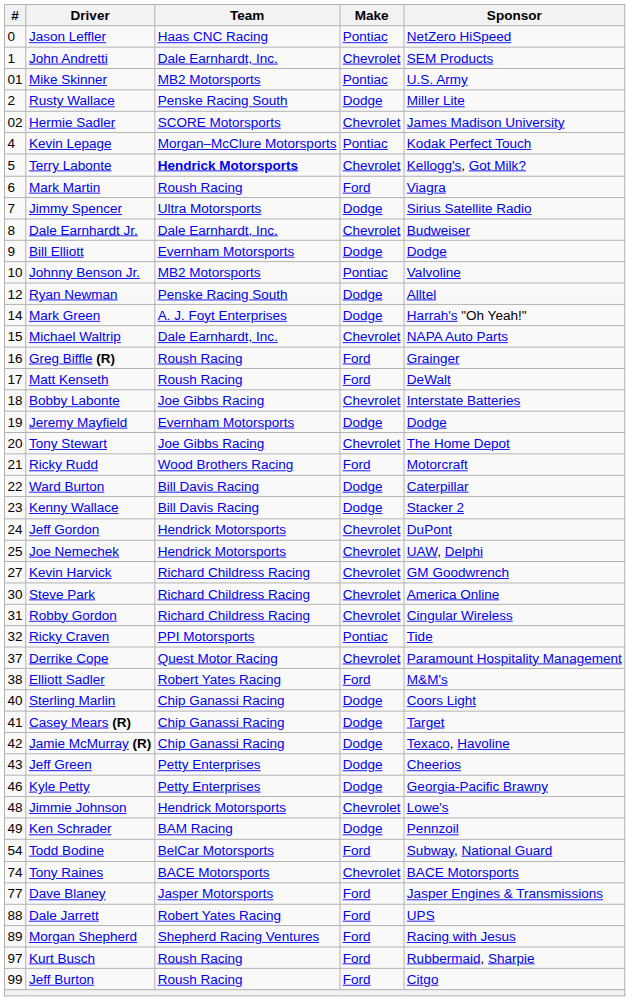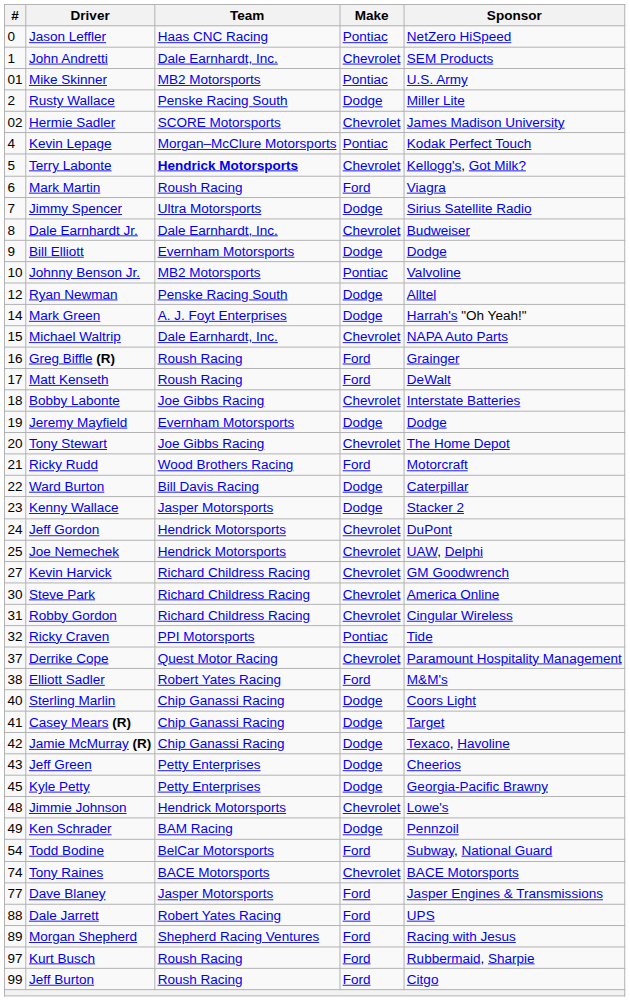 <table class="wikitable" style="font-size:95%">
 <tr>
 <th>#</th>
 <th>Driver</th>
 <th>Team</th>
 <th>Make</th>
 <th>Sponsor</th>
 </tr>
 <tr>
 <td>0</td>
 <td><a href='#'>Jason Leffler</a></td>
 <td><a href='#'>Haas CNC Racing</a></td>
 <td><a href='#'>Pontiac</a></td>
 <td><a href='#'>NetZero HiSpeed</a></td>
 </tr>
 <tr>
 <td>1</td>
 <td><a href='#'>John Andretti</a></td>
 <td><a href='#'>Dale Earnhardt, Inc.</a></td>
 <td><a href='#'>Chevrolet</a></td>
 <td><a href='#'>SEM Products</a></td>
 </tr>
 <tr>
 <td>01</td>
 <td><a href='#'>Mike Skinner</a></td>
 <td><a href='#'>MB2 Motorsports</a></td>
 <td><a href='#'>Pontiac</a></td>
 <td><a href='#'>U.S. Army</a></td>
 </tr>
 <tr>
 <td>2</td>
 <td><a href='#'>Rusty Wallace</a></td>
 <td><a href='#'>Penske Racing South</a></td>
 <td><a href='#'>Dodge</a></td>
 <td><a href='#'>Miller Lite</a></td>
 </tr>
 <tr>
 <td>02</td>
 <td><a href='#'>Hermie Sadler</a></td>
 <td><a href='#'>SCORE Motorsports</a></td>
 <td><a href='#'>Chevrolet</a></td>
 <td><a href='#'>James Madison University</a></td>
 </tr>
 <tr>
 <td>4</td>
 <td><a href='#'>Kevin Lepage</a></td>
 <td><a href='#'>Morgan–McClure Motorsports</a></td>
 <td><a href='#'>Pontiac</a></td>
 <td><a href='#'>Kodak Perfect Touch</a></td>
 </tr>
 <tr>
 <td>5</td>
 <td><a href='#'>Terry Labonte</a></td>
 <td><strong><a href='#'>Hendrick Motorsports</a></strong></td>
 <td><a href='#'>Chevrolet</a></td>
 <td><a href='#'>Kellogg's</a>, <a href='#'>Got Milk?</a></td>
 </tr>
 <tr>
 <td>6</td>
 <td><a href='#'>Mark Martin</a></td>
 <td><a href='#'>Roush Racing</a></td>
 <td><a href='#'>Ford</a></td>
 <td><a href='#'>Viagra</a></td>
 </tr>
 <tr>
 <td>7</td>
 <td><a href='#'>Jimmy Spencer</a></td>
 <td><a href='#'>Ultra Motorsports</a></td>
 <td><a href='#'>Dodge</a></td>
 <td><a href='#'>Sirius Satellite Radio</a></td>
 </tr>
 <tr>
 <td>8</td>
 <td><a href='#'>Dale Earnhardt Jr.</a></td>
 <td><a href='#'>Dale Earnhardt, Inc.</a></td>
 <td><a href='#'>Chevrolet</a></td>
 <td><a href='#'>Budweiser</a></td>
 </tr>
 <tr>
 <td>9</td>
 <td><a href='#'>Bill Elliott</a></td>
 <td><a href='#'>Evernham Motorsports</a></td>
 <td><a href='#'>Dodge</a></td>
 <td><a href='#'>Dodge</a></td>
 </tr>
 <tr>
 <td>10</td>
 <td><a href='#'>Johnny Benson Jr.</a></td>
 <td><a href='#'>MB2 Motorsports</a></td>
 <td><a href='#'>Pontiac</a></td>
 <td><a href='#'>Valvoline</a></td>
 </tr>
 <tr>
 <td>12</td>
 <td><a href='#'>Ryan Newman</a></td>
 <td><a href='#'>Penske Racing South</a></td>
 <td><a href='#'>Dodge</a></td>
 <td><a href='#'>Alltel</a></td>
 </tr>
 <tr>
 <td>14</td>
 <td><a href='#'>Mark Green</a></td>
 <td><a href='#'>A. J. Foyt Enterprises</a></td>
 <td><a href='#'>Dodge</a></td>
 <td><a href='#'>Harrah's</a> "Oh Yeah!"</td>
 </tr>
 <tr>
 <td>15</td>
 <td><a href='#'>Michael Waltrip</a></td>
 <td><a href='#'>Dale Earnhardt, Inc.</a></td>
 <td><a href='#'>Chevrolet</a></td>
 <td><a href='#'>NAPA Auto Parts</a></td>
 </tr>
 <tr>
 <td>16</td>
 <td><a href='#'>Greg Biffle</a> <strong>(R)</strong></td>
 <td><a href='#'>Roush Racing</a></td>
 <td><a href='#'>Ford</a></td>
 <td><a href='#'>Grainger</a></td>
 </tr>
 <tr>
 <td>17</td>
 <td><a href='#'>Matt Kenseth</a></td>
 <td><a href='#'>Roush Racing</a></td>
 <td><a href='#'>Ford</a></td>
 <td><a href='#'>DeWalt</a></td>
 </tr>
 <tr>
 <td>18</td>
 <td><a href='#'>Bobby Labonte</a></td>
 <td><a href='#'>Joe Gibbs Racing</a></td>
 <td><a href='#'>Chevrolet</a></td>
 <td><a href='#'>Interstate Batteries</a></td>
 </tr>
 <tr>
 <td>19</td>
 <td><a href='#'>Jeremy Mayfield</a></td>
 <td><a href='#'>Evernham Motorsports</a></td>
 <td><a href='#'>Dodge</a></td>
 <td><a href='#'>Dodge</a></td>
 </tr>
 <tr>
 <td>20</td>
 <td><a href='#'>Tony Stewart</a></td>
 <td><a href='#'>Joe Gibbs Racing</a></td>
 <td><a href='#'>Chevrolet</a></td>
 <td><a href='#'>The Home Depot</a></td>
 </tr>
 <tr>
 <td>21</td>
 <td><a href='#'>Ricky Rudd</a></td>
 <td><a href='#'>Wood Brothers Racing</a></td>
 <td><a href='#'>Ford</a></td>
 <td><a href='#'>Motorcraft</a></td>
 </tr>
 <tr>
 <td>22</td>
 <td><a href='#'>Ward Burton</a></td>
 <td><a href='#'>Bill Davis Racing</a></td>
 <td><a href='#'>Dodge</a></td>
 <td><a href='#'>Caterpillar</a></td>
 </tr>
 <tr>
 <td>23</td>
 <td><a href='#'>Kenny Wallace</a></td>
-<td><a href='#'>Bill Davis Racing</a></td>
+<td><a href='#'>Jasper Motorsports</a></td>
 <td><a href='#'>Dodge</a></td>
 <td><a href='#'>Stacker 2</a></td>
 </tr>
 <tr>
 <td>24</td>
 <td><a href='#'>Jeff Gordon</a></td>
 <td><a href='#'>Hendrick Motorsports</a></td>
 <td><a href='#'>Chevrolet</a></td>
 <td><a href='#'>DuPont</a></td>
 </tr>
 <tr>
 <td>25</td>
 <td><a href='#'>Joe Nemechek</a></td>
 <td><a href='#'>Hendrick Motorsports</a></td>
 <td><a href='#'>Chevrolet</a></td>
 <td><a href='#'>UAW</a>, <a href='#'>Delphi</a></td>
 </tr>
 <tr>
 <td>27</td>
 <td><a href='#'>Kevin Harvick</a></td>
 <td><a href='#'>Richard Childress Racing</a></td>
 <td><a href='#'>Chevrolet</a></td>
 <td><a href='#'>GM Goodwrench</a></td>
 </tr>
 <tr>
 <td>30</td>
 <td><a href='#'>Steve Park</a></td>
 <td><a href='#'>Richard Childress Racing</a></td>
 <td><a href='#'>Chevrolet</a></td>
 <td><a href='#'>America Online</a></td>
 </tr>
 <tr>
 <td>31</td>
 <td><a href='#'>Robby Gordon</a></td>
 <td><a href='#'>Richard Childress Racing</a></td>
 <td><a href='#'>Chevrolet</a></td>
 <td><a href='#'>Cingular Wireless</a></td>
 </tr>
 <tr>
 <td>32</td>
 <td><a href='#'>Ricky Craven</a></td>
 <td><a href='#'>PPI Motorsports</a></td>
 <td><a href='#'>Pontiac</a></td>
 <td><a href='#'>Tide</a></td>
 </tr>
 <tr>
 <td>37</td>
 <td><a href='#'>Derrike Cope</a></td>
 <td><a href='#'>Quest Motor Racing</a></td>
 <td><a href='#'>Chevrolet</a></td>
 <td><a href='#'>Paramount Hospitality Management</a></td>
 </tr>
 <tr>
 <td>38</td>
 <td><a href='#'>Elliott Sadler</a></td>
 <td><a href='#'>Robert Yates Racing</a></td>
 <td><a href='#'>Ford</a></td>
 <td><a href='#'>M&M's</a></td>
 </tr>
 <tr>
 <td>40</td>
 <td><a href='#'>Sterling Marlin</a></td>
 <td><a href='#'>Chip Ganassi Racing</a></td>
 <td><a href='#'>Dodge</a></td>
 <td><a href='#'>Coors Light</a></td>
 </tr>
 <tr>
 <td>41</td>
 <td><a href='#'>Casey Mears</a> <strong>(R)</strong></td>
 <td><a href='#'>Chip Ganassi Racing</a></td>
 <td><a href='#'>Dodge</a></td>
 <td><a href='#'>Target</a></td>
 </tr>
 <tr>
 <td>42</td>
 <td><a href='#'>Jamie McMurray</a> <strong>(R)</strong></td>
 <td><a href='#'>Chip Ganassi Racing</a></td>
 <td><a href='#'>Dodge</a></td>
 <td><a href='#'>Texaco</a>, <a href='#'>Havoline</a></td>
 </tr>
 <tr>
 <td>43</td>
 <td><a href='#'>Jeff Green</a></td>
 <td><a href='#'>Petty Enterprises</a></td>
 <td><a href='#'>Dodge</a></td>
 <td><a href='#'>Cheerios</a></td>
 </tr>
 <tr>
-<td>46</td>
+<td>45</td>
 <td><a href='#'>Kyle Petty</a></td>
 <td><a href='#'>Petty Enterprises</a></td>
 <td><a href='#'>Dodge</a></td>
 <td><a href='#'>Georgia-Pacific Brawny</a></td>
 </tr>
 <tr>
 <td>48</td>
 <td><a href='#'>Jimmie Johnson</a></td>
 <td><a href='#'>Hendrick Motorsports</a></td>
 <td><a href='#'>Chevrolet</a></td>
 <td><a href='#'>Lowe's</a></td>
 </tr>
 <tr>
 <td>49</td>
 <td><a href='#'>Ken Schrader</a></td>
 <td><a href='#'>BAM Racing</a></td>
 <td><a href='#'>Dodge</a></td>
 <td><a href='#'>Pennzoil</a></td>
 </tr>
 <tr>
 <td>54</td>
 <td><a href='#'>Todd Bodine</a></td>
 <td><a href='#'>BelCar Motorsports</a></td>
 <td><a href='#'>Ford</a></td>
 <td><a href='#'>Subway</a>, <a href='#'>National Guard</a></td>
 </tr>
 <tr>
 <td>74</td>
 <td><a href='#'>Tony Raines</a></td>
 <td><a href='#'>BACE Motorsports</a></td>
 <td><a href='#'>Chevrolet</a></td>
 <td><a href='#'>BACE Motorsports</a></td>
 </tr>
 <tr>
 <td>77</td>
 <td><a href='#'>Dave Blaney</a></td>
 <td><a href='#'>Jasper Motorsports</a></td>
 <td><a href='#'>Ford</a></td>
 <td><a href='#'>Jasper Engines & Transmissions</a></td>
 </tr>
 <tr>
 <td>88</td>
 <td><a href='#'>Dale Jarrett</a></td>
 <td><a href='#'>Robert Yates Racing</a></td>
 <td><a href='#'>Ford</a></td>
 <td><a href='#'>UPS</a></td>
 </tr>
 <tr>
 <td>89</td>
 <td><a href='#'>Morgan Shepherd</a></td>
 <td><a href='#'>Shepherd Racing Ventures</a></td>
 <td><a href='#'>Ford</a></td>
 <td><a href='#'>Racing with Jesus</a></td>
 </tr>
 <tr>
 <td>97</td>
 <td><a href='#'>Kurt Busch</a></td>
 <td><a href='#'>Roush Racing</a></td>
 <td><a href='#'>Ford</a></td>
 <td><a href='#'>Rubbermaid</a>, <a href='#'>Sharpie</a></td>
 </tr>
 <tr>
 <td>99</td>
 <td><a href='#'>Jeff Burton</a></td>
 <td><a href='#'>Roush Racing</a></td>
 <td><a href='#'>Ford</a></td>
 <td><a href='#'>Citgo</a></td>
 </tr>
 <tr>
 <th colspan="5"></th>
 </tr>
 </table>
